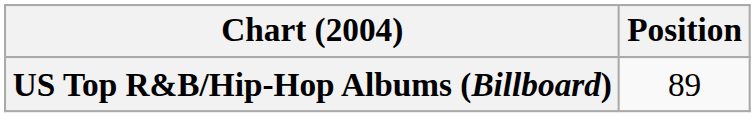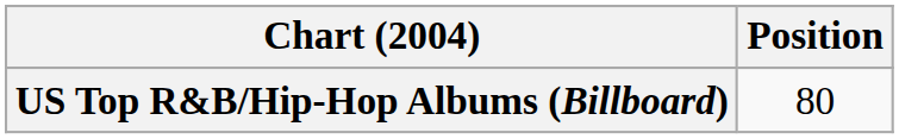 <table class="wikitable plainrowheaders" style="text-align:center">
 <tr>
 <th>Chart (2004)</th>
 <th>Position</th>
 </tr>
 <tr>
 <th scope="row">US Top R&B/Hip-Hop Albums (<em>Billboard</em>)</th>
-<td>89</td>
+<td>80</td>
 </tr>
 </table>
